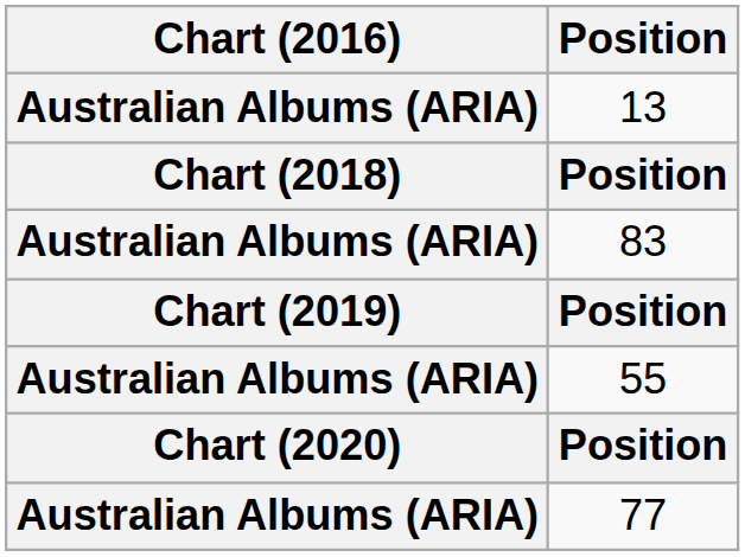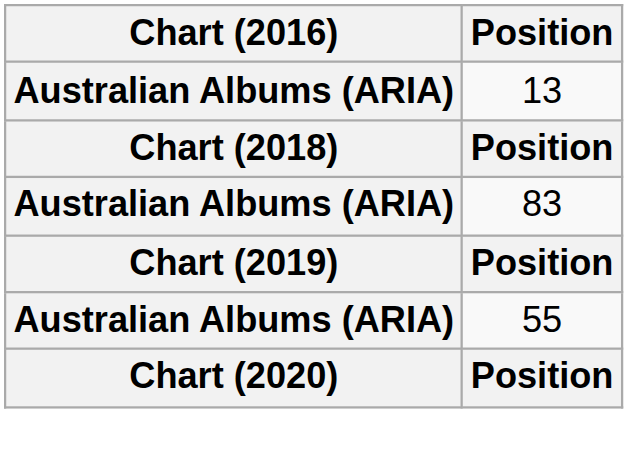 <table class="wikitable plainrowheaders" style="text-align:center">
 <tr>
 <th scope="col">Chart (2016)</th>
 <th scope="col">Position</th>
 </tr>
 <tr>
 <th scope="row">Australian Albums (ARIA)</th>
 <td>13</td>
 </tr>
 <tr>
 <th scope="col">Chart (2018)</th>
 <th scope="col">Position</th>
 </tr>
 <tr>
 <th scope="row">Australian Albums (ARIA)</th>
 <td>83</td>
 </tr>
 <tr>
 <th scope="col">Chart (2019)</th>
 <th scope="col">Position</th>
 </tr>
 <tr>
 <th scope="row">Australian Albums (ARIA)</th>
 <td>55</td>
 </tr>
 <tr>
 <th scope="col">Chart (2020)</th>
 <th scope="col">Position</th>
 </tr>
-<tr>
-<th scope="row">Australian Albums (ARIA)</th>
-<td>77</td>
-</tr>
 </table>
